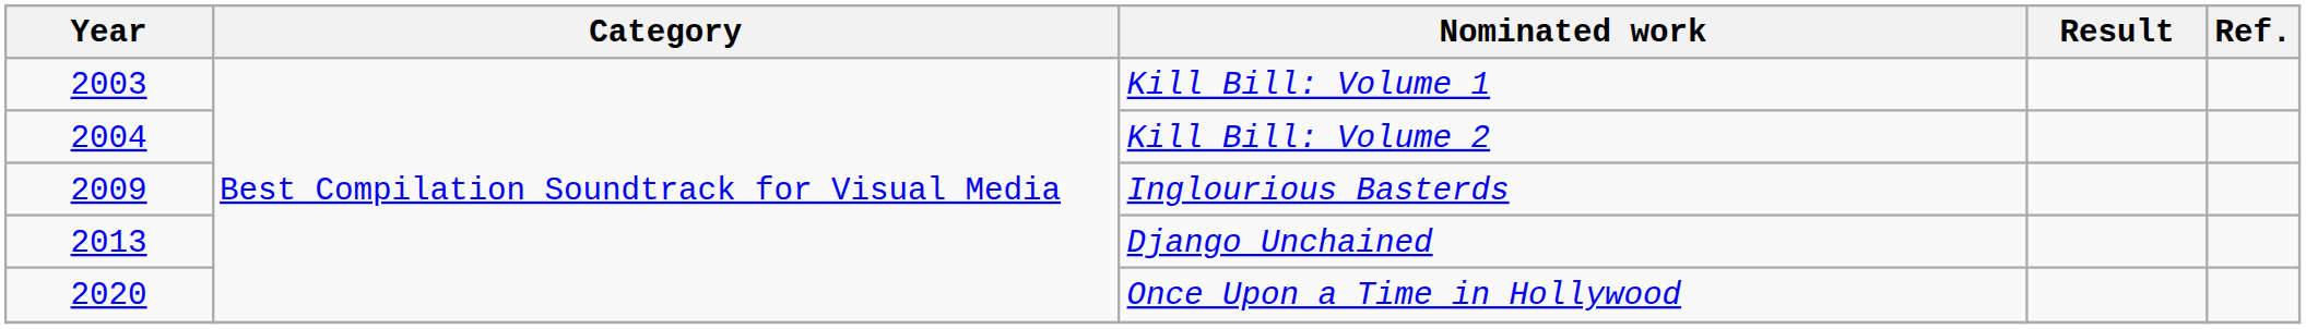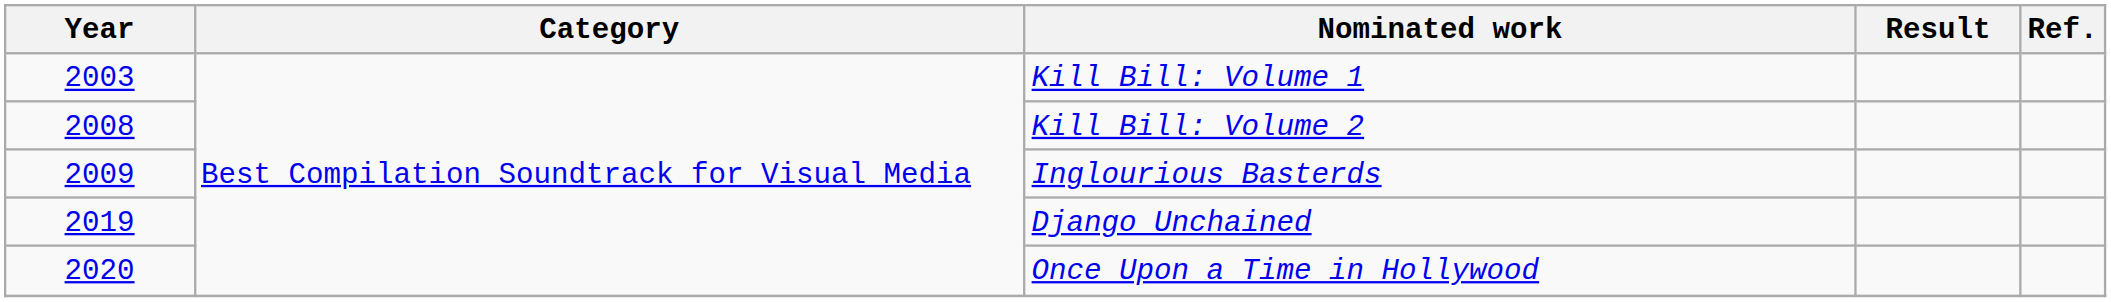 <table class="wikitable unsortable plainrowheaders" Style=font-size:98%>
 <tr>
 <th scope="col" style="width:9%;">Year</th>
 <th scope="col" style="width:20em;">Category</th>
 <th scope="col" style="width:20em;">Nominated work</th>
 <th scope="col" style="width:2em;">Result</th>
 <th scope="col" style="width:4%;" class="unsortable">Ref.</th>
 </tr>
 <tr>
 <td style="text-align:center;"><a href='#'>2003</a></td>
 <td rowspan=5><a href='#'>Best Compilation Soundtrack for Visual Media</a></td>
 <td><em><a href='#'>Kill Bill: Volume 1</a></em></td>
 <td></td>
 <td style="text-align:center;"></td>
 </tr>
 <tr>
-<td style="text-align:center;"><a href='#'>2004</a></td>
+<td style="text-align:center;"><a href='#'>2008</a></td>
 <td><em><a href='#'>Kill Bill: Volume 2</a></em></td>
 <td></td>
 <td style="text-align:center;"></td>
 </tr>
 <tr>
 <td style="text-align:center;"><a href='#'>2009</a></td>
 <td><em><a href='#'>Inglourious Basterds</a></em></td>
 <td></td>
 <td style="text-align:center;"></td>
 </tr>
 <tr>
-<td style="text-align:center;"><a href='#'>2013</a></td>
+<td style="text-align:center;"><a href='#'>2019</a></td>
 <td><em><a href='#'>Django Unchained</a></em></td>
 <td></td>
 <td style="text-align:center;"></td>
 </tr>
 <tr>
 <td style="text-align:center;"><a href='#'>2020</a></td>
 <td><em><a href='#'>Once Upon a Time in Hollywood</a></em></td>
 <td></td>
 <td style="text-align:center;"></td>
 </tr>
 <tr>
 </tr>
 </table>
